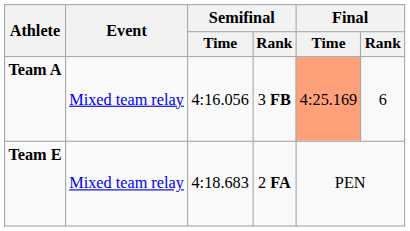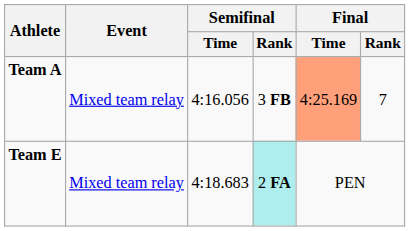 <table class="wikitable" style="font-size:90%">
 <tr>
 <th rowspan=2>Athlete</th>
 <th rowspan=2>Event</th>
 <th colspan=2>Semifinal</th>
 <th colspan=2>Final</th>
 </tr>
 <tr style="font-size:95%">
 <th>Time</th>
 <th>Rank</th>
 <th>Time</th>
 <th>Rank</th>
 </tr>
 <tr align=center>
 <td align=left><strong>Team A</strong><br><br><br><br></td>
 <td align=left><a href='#'>Mixed team relay</a></td>
 <td>4:16.056</td>
 <td>3 <strong>FB</strong></td>
 <td style="background: lightsalmon;">4:25.169</td>
-<td>6</td>
+<td>7</td>
 </tr>
 <tr align=center>
 <td align=left><strong>Team E</strong><br><br><br><br></td>
 <td align=left><a href='#'>Mixed team relay</a></td>
 <td>4:18.683</td>
-<td>2 <strong>FA</strong></td>
+<td style="background: paleturquoise;">2 <strong>FA</strong></td>
 <td colspan=2>PEN</td>
 </tr>
 </table>
